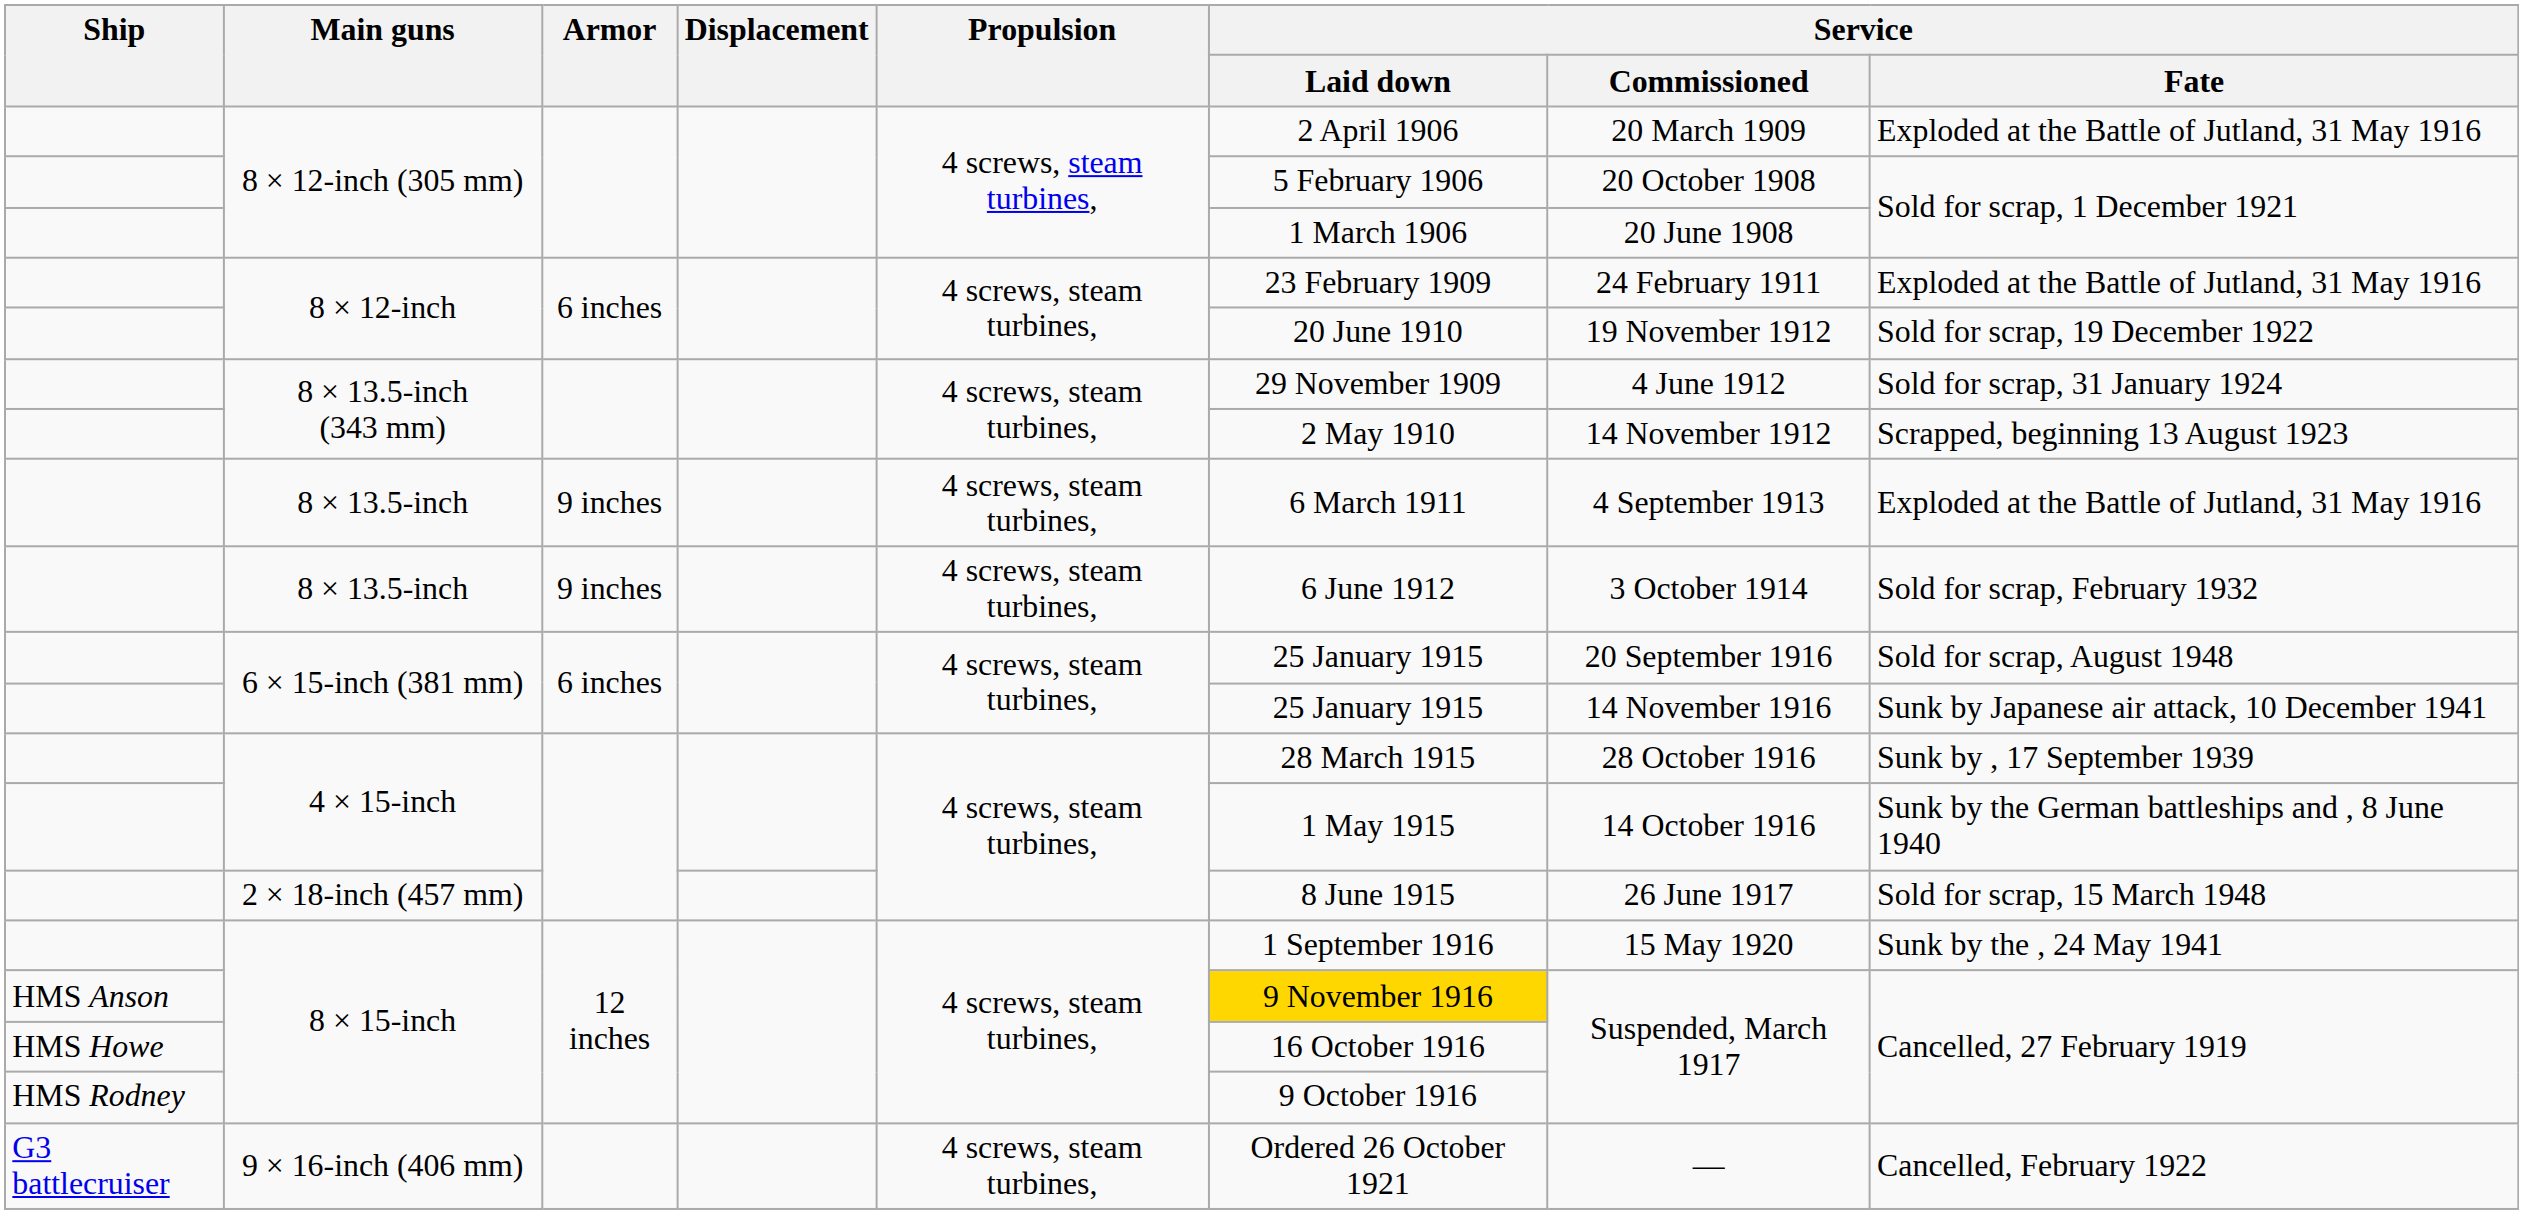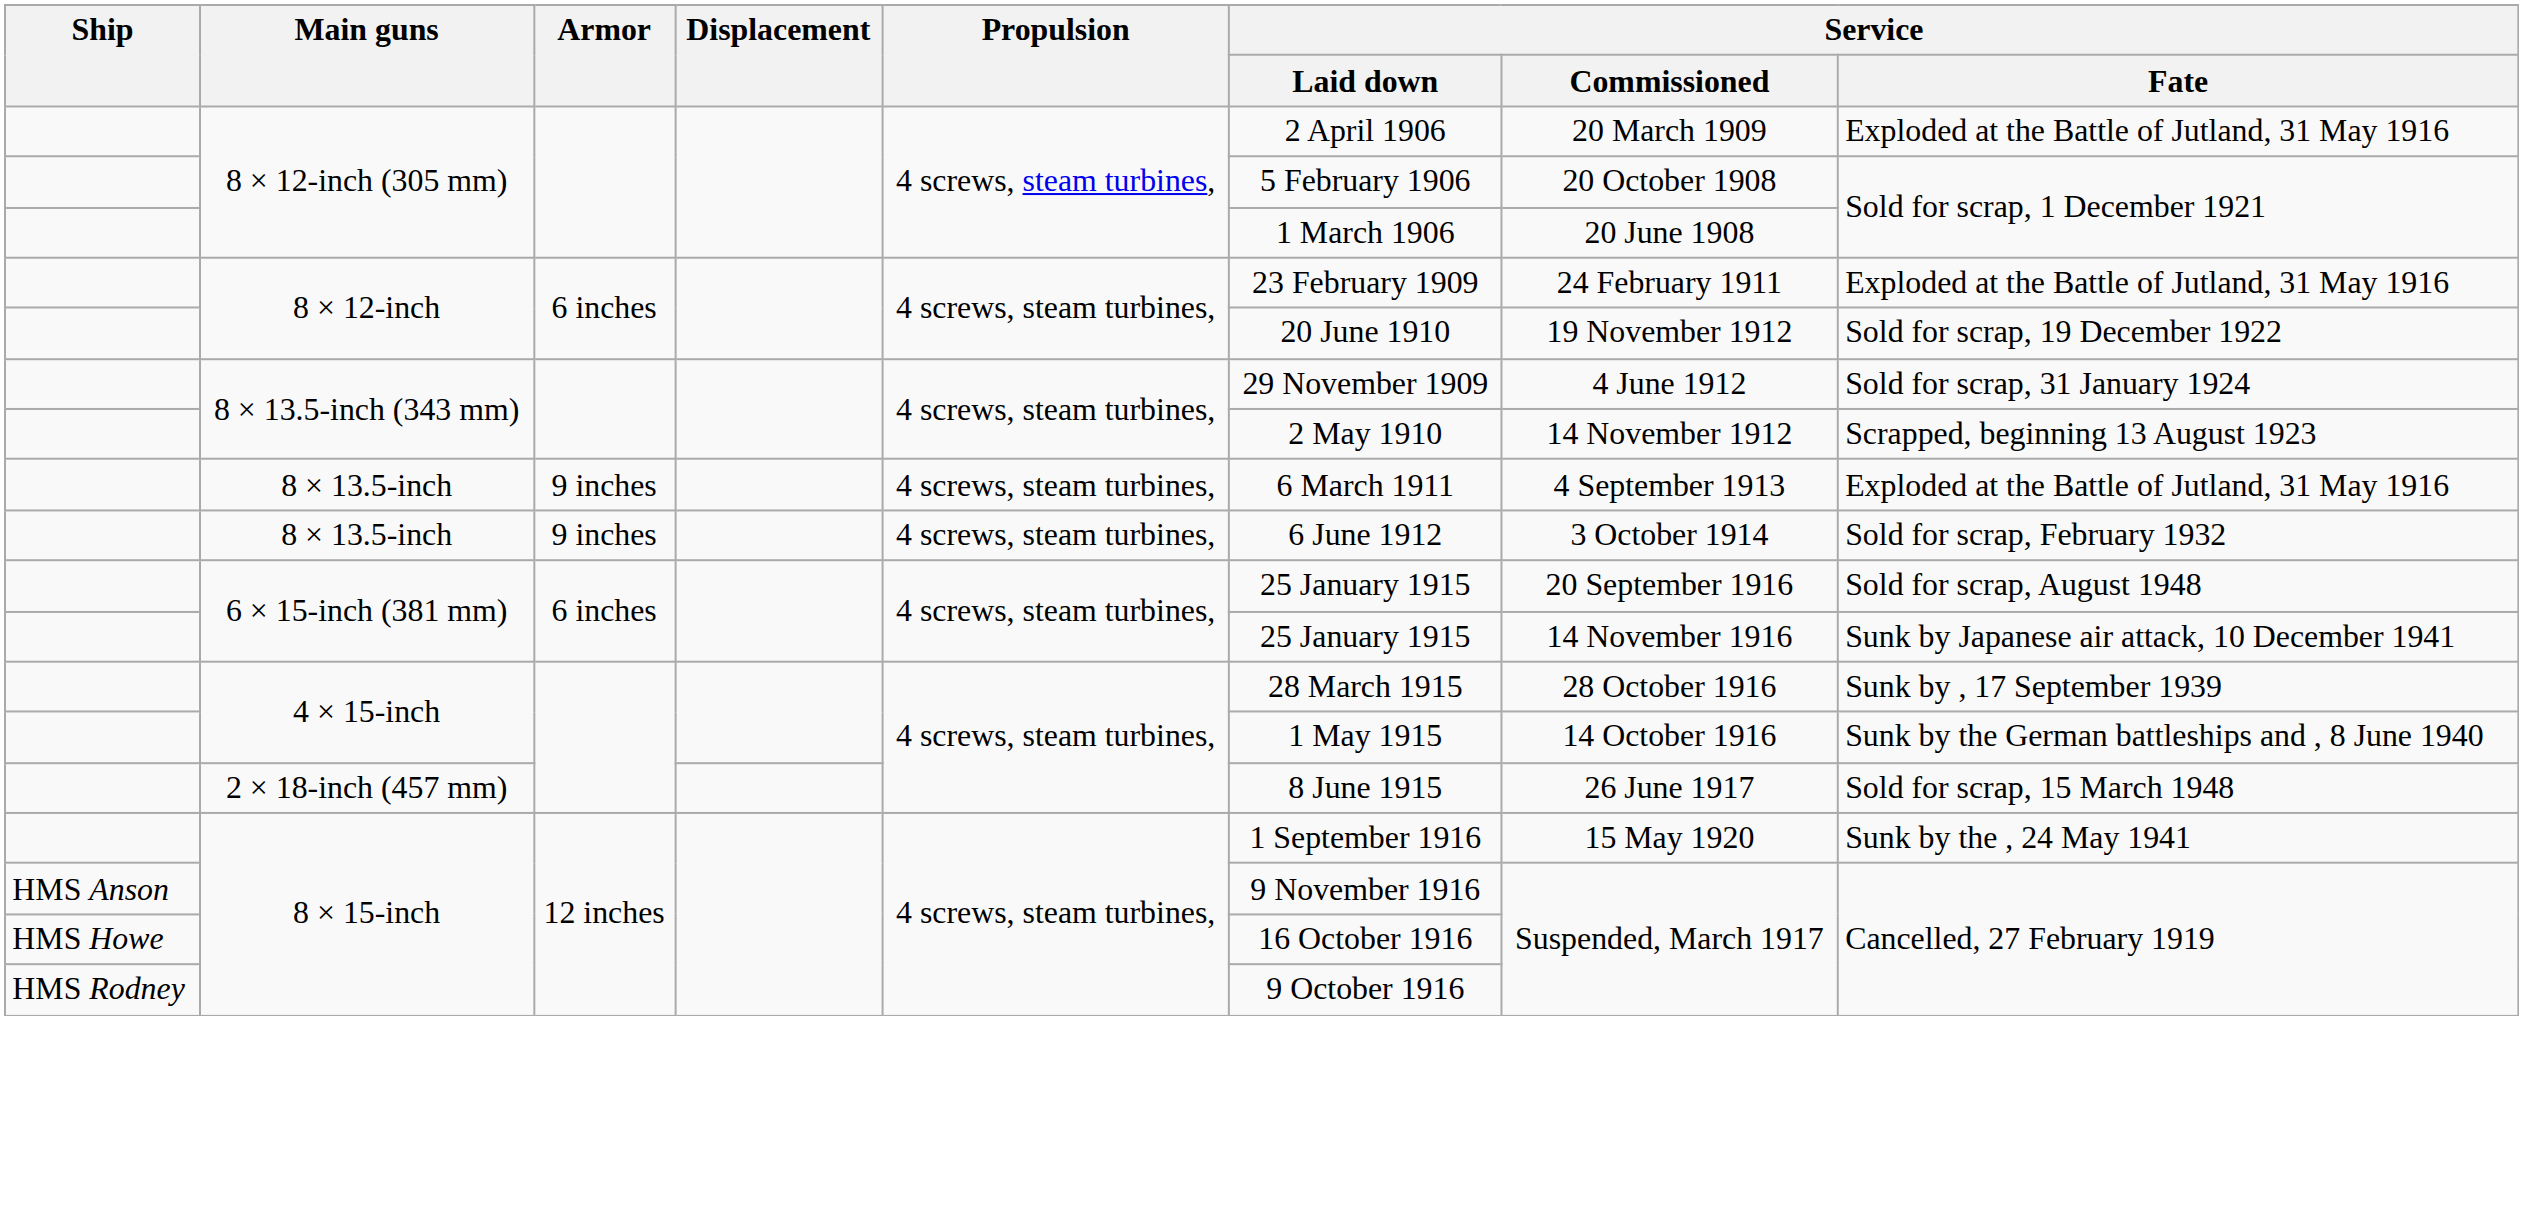 <table class="wikitable" style="width: 100%;">
 <tr valign="top">
 <th rowspan="2">Ship</th>
 <th rowspan="2">Main guns</th>
 <th rowspan="2">Armor</th>
 <th rowspan="2">Displacement</th>
 <th rowspan="2">Propulsion</th>
 <th colspan="3">Service</th>
 </tr>
 <tr valign="top">
 <th>Laid down</th>
 <th>Commissioned</th>
 <th>Fate</th>
 </tr>
 <tr valign="center">
 <td align="left"></td>
 <td align="center" rowspan="3">8 × 12-inch (305 mm)</td>
 <td align="center" rowspan="3"></td>
 <td align="center" rowspan="3"></td>
 <td align="center" rowspan="3">4 screws, <a href='#'>steam turbines</a>, </td>
 <td align="center">2 April 1906</td>
 <td align="center">20 March 1909</td>
 <td align="left">Exploded at the Battle of Jutland, 31 May 1916</td>
 </tr>
 <tr valign="center">
 <td align="left"></td>
 <td align="center">5 February 1906</td>
 <td align="center">20 October 1908</td>
 <td align="left" rowspan="2">Sold for scrap, 1 December 1921</td>
 </tr>
 <tr valign="center">
 <td align="left"></td>
 <td align="center">1 March 1906</td>
 <td align="center">20 June 1908</td>
 </tr>
 <tr valign="center">
 <td align="left"></td>
 <td align="center" rowspan="2">8 × 12-inch</td>
 <td align="center" rowspan="2">6 inches</td>
 <td align="center" rowspan="2"></td>
 <td align="center" rowspan="2">4 screws, steam turbines, </td>
 <td align="center">23 February 1909</td>
 <td align="center">24 February 1911</td>
 <td align="left">Exploded at the Battle of Jutland, 31 May 1916</td>
 </tr>
 <tr valign="center">
 <td align="left"></td>
 <td align="center">20 June 1910</td>
 <td align="center">19 November 1912</td>
 <td align="left">Sold for scrap, 19 December 1922</td>
 </tr>
 <tr valign="center">
 <td align="left"></td>
 <td align="center" rowspan="2">8 × 13.5-inch (343 mm)</td>
 <td align="center" rowspan="2"></td>
 <td align="center" rowspan="2"></td>
 <td align="center" rowspan="2">4 screws, steam turbines, </td>
 <td align="center">29 November 1909</td>
 <td align="center">4 June 1912</td>
 <td align="left">Sold for scrap, 31 January 1924</td>
 </tr>
 <tr valign="center">
 <td align="left"></td>
 <td align="center">2 May 1910</td>
 <td align="center">14 November 1912</td>
 <td align="left">Scrapped, beginning 13 August 1923</td>
 </tr>
 <tr valign="center">
 <td align="left"></td>
 <td align="center">8 × 13.5-inch</td>
 <td align="center">9 inches</td>
 <td align="center"></td>
 <td align="center">4 screws, steam turbines, </td>
 <td align="center">6 March 1911</td>
 <td align="center">4 September 1913</td>
 <td align="left">Exploded at the Battle of Jutland, 31 May 1916</td>
 </tr>
 <tr valign="center">
 <td align="left"></td>
 <td align="center">8 × 13.5-inch</td>
 <td align="center">9 inches</td>
 <td align="center"></td>
 <td align="center">4 screws, steam turbines, </td>
 <td align="center">6 June 1912</td>
 <td align="center">3 October 1914</td>
 <td align="left">Sold for scrap, February 1932</td>
 </tr>
 <tr valign="center">
 <td align="left"></td>
 <td align="center" rowspan="2">6 × 15-inch (381 mm)</td>
 <td align="center" rowspan="2">6 inches</td>
 <td align="center" rowspan="2"></td>
 <td align="center" rowspan="2">4 screws, steam turbines, </td>
 <td align="center">25 January 1915</td>
 <td align="center">20 September 1916</td>
 <td align="left">Sold for scrap, August 1948</td>
 </tr>
 <tr valign="center">
 <td align="left"></td>
 <td align="center">25 January 1915</td>
 <td align="center">14 November 1916</td>
 <td align="left">Sunk by Japanese air attack, 10 December 1941</td>
 </tr>
 <tr valign="center">
 <td align="left"></td>
 <td align="center" rowspan="2">4 × 15-inch</td>
 <td align="center" rowspan="3"></td>
 <td align="center" rowspan="2"></td>
 <td align="center" rowspan="3">4 screws, steam turbines, </td>
 <td align="center">28 March 1915</td>
 <td align="center">28 October 1916</td>
 <td align="left">Sunk by , 17 September 1939</td>
 </tr>
 <tr valign="center">
 <td align="left"></td>
 <td align="center">1 May 1915</td>
 <td align="center">14 October 1916</td>
 <td align="left">Sunk by the German battleships  and , 8 June 1940</td>
 </tr>
 <tr valign="center">
 <td align="left"></td>
 <td align="center">2 × 18-inch (457 mm)</td>
 <td align="center"></td>
 <td align="center">8 June 1915</td>
 <td align="center">26 June 1917</td>
 <td align="left">Sold for scrap, 15 March 1948</td>
 </tr>
 <tr valign="center">
 <td align="left"></td>
 <td align="center" rowspan="4">8 × 15-inch</td>
 <td align="center" rowspan="4">12 inches</td>
 <td align="center" rowspan="4"></td>
 <td align="center" rowspan="4">4 screws, steam turbines, </td>
 <td align="center">1 September 1916</td>
 <td align="center">15 May 1920</td>
 <td align="left">Sunk by the , 24 May 1941</td>
 </tr>
 <tr valign="center">
 <td>HMS <em>Anson</em></td>
-<td align="center" style="background: gold;">9 November 1916</td>
+<td align="center">9 November 1916</td>
 <td align="center" rowspan="3">Suspended, March 1917</td>
 <td align="left" rowspan="3">Cancelled, 27 February 1919</td>
 </tr>
 <tr valign="center">
 <td>HMS <em>Howe</em></td>
 <td align="center">16 October 1916</td>
 </tr>
 <tr valign="center">
 <td>HMS <em>Rodney</em></td>
 <td align="center">9 October 1916</td>
 </tr>
-<tr valign="center">
-<td align="left"><a href='#'>G3 battlecruiser</a></td>
-<td align="center">9 × 16-inch (406 mm)</td>
-<td align="center"></td>
-<td align="center"></td>
-<td align="center">4 screws, steam turbines, </td>
-<td align="center">Ordered 26 October 1921</td>
-<td align="center">—</td>
-<td align="left">Cancelled, February 1922</td>
-</tr>
 </table>
